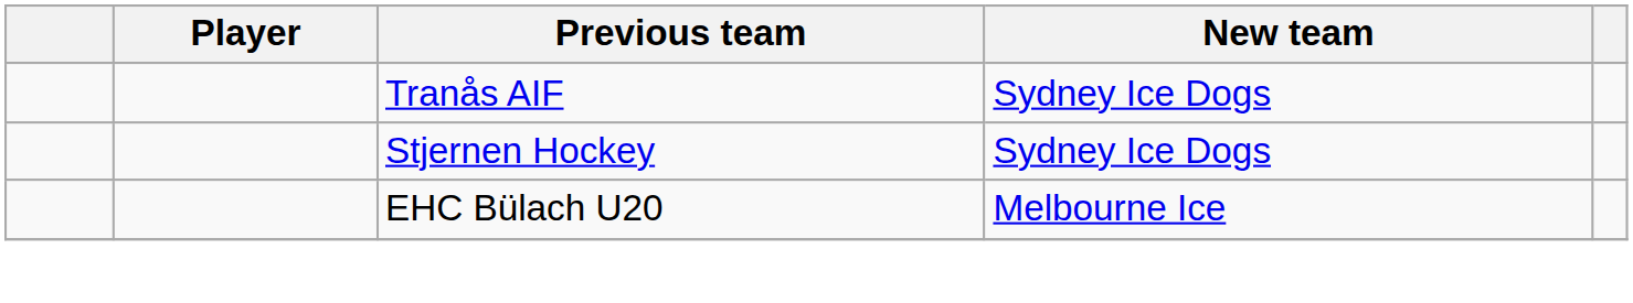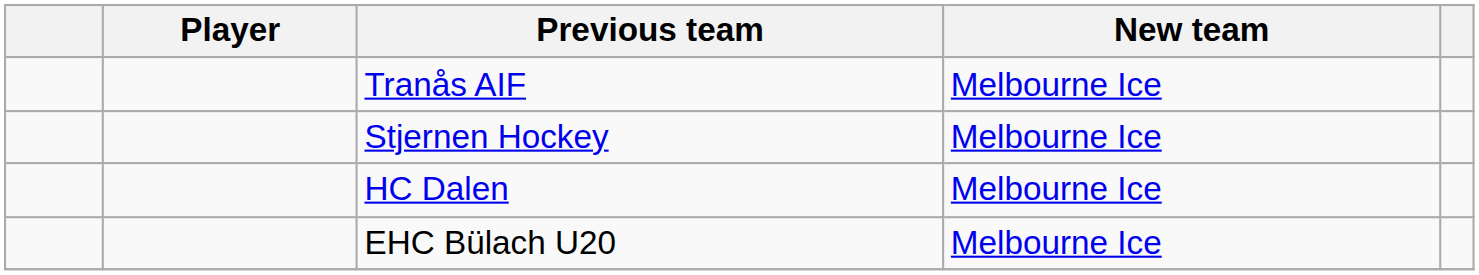 <table class="sortable wikitable" width=80% font-size=90%>
 <tr>
 <th width=40></th>
 <th>Player</th>
 <th>Previous team</th>
 <th>New team</th>
 <th class="unsortable"></th>
 </tr>
 <tr>
 <td align="center"></td>
 <td></td>
 <td><a href='#'>Tranås AIF</a></td>
-<td><a href='#'>Sydney Ice Dogs</a></td>
+<td><a href='#'>Melbourne Ice</a></td>
 <td></td>
 </tr>
 <tr>
 <td align="center"></td>
 <td></td>
 <td><a href='#'>Stjernen Hockey</a></td>
-<td><a href='#'>Sydney Ice Dogs</a></td>
+<td><a href='#'>Melbourne Ice</a></td>
+<td></td>
+</tr>
+<tr>
+<td align="center"></td>
+<td></td>
+<td><a href='#'>HC Dalen</a></td>
+<td><a href='#'>Melbourne Ice</a></td>
 <td></td>
 </tr>
 <tr>
 <td align="center"></td>
 <td></td>
 <td>EHC Bülach U20</td>
 <td><a href='#'>Melbourne Ice</a></td>
 <td></td>
 </tr>
 <tr>
 </tr>
 </table>
